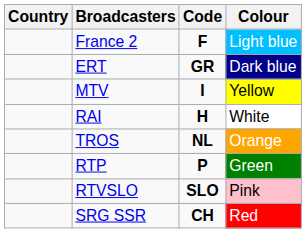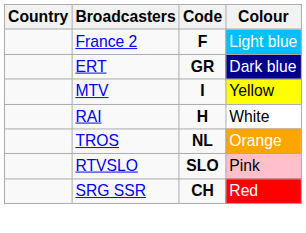 <table class="wikitable sortable">
 <tr>
 <th>Country</th>
 <th>Broadcasters</th>
 <th>Code</th>
 <th>Colour</th>
 </tr>
 <tr>
 <td></td>
 <td><a href='#'>France 2</a></td>
 <td align="center"><strong>F</strong></td>
 <td style="background:deepskyblue; color: white">Light blue</td>
 </tr>
 <tr>
 <td></td>
 <td><a href='#'>ERT</a></td>
 <td align="center"><strong>GR</strong></td>
 <td style="background:darkblue; color: white">Dark blue</td>
 </tr>
 <tr>
 <td></td>
 <td><a href='#'>MTV</a></td>
 <td align="center"><strong>I</strong></td>
 <td style="background:yellow; color:black ">Yellow</td>
 </tr>
 <tr>
 <td></td>
 <td><a href='#'>RAI</a></td>
 <td align="center"><strong>H</strong></td>
 <td style="background:white; color:black ">White</td>
 </tr>
 <tr>
 <td></td>
 <td><a href='#'>TROS</a></td>
 <td align="center"><strong>NL</strong></td>
 <td style="background:orange; color: white">Orange</td>
 </tr>
 <tr>
 <td></td>
-<td><a href='#'>RTP</a></td>
-<td align="center"><strong>P</strong></td>
-<td style="background:green; color:white ">Green</td>
-</tr>
-<tr>
-<td></td>
 <td><a href='#'>RTVSLO</a></td>
 <td align="center"><strong>SLO</strong></td>
 <td style="background:pink">Pink</td>
 </tr>
 <tr>
 <td></td>
 <td><a href='#'>SRG SSR</a></td>
 <td align="center"><strong>CH</strong></td>
 <td style="background:red; color:white ">Red</td>
 </tr>
 </table>
